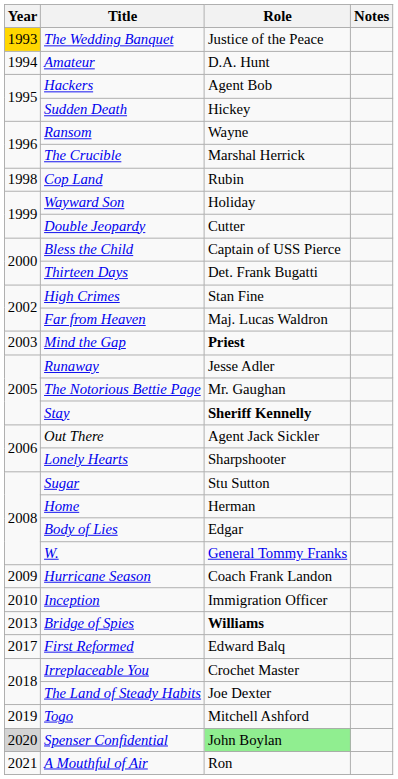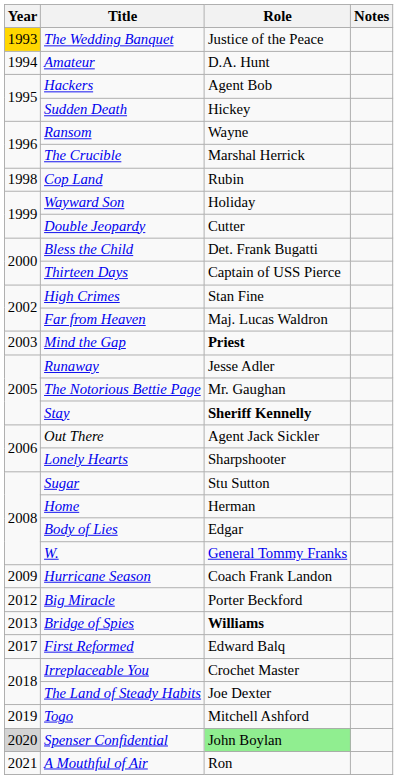 <table class="wikitable sortable">
 <tr>
 <th>Year</th>
 <th>Title</th>
 <th>Role</th>
 <th class="unsortable">Notes</th>
 </tr>
 <tr>
 <td style="background: gold;">1993</td>
 <td><em><a href='#'>The Wedding Banquet</a></em></td>
 <td>Justice of the Peace</td>
 <td></td>
 </tr>
 <tr>
 <td>1994</td>
 <td><em><a href='#'>Amateur</a></em></td>
 <td>D.A. Hunt</td>
 <td></td>
 </tr>
 <tr>
 <td rowspan=2>1995</td>
 <td><em><a href='#'>Hackers</a></em></td>
 <td>Agent Bob</td>
 <td></td>
 </tr>
 <tr>
 <td><em><a href='#'>Sudden Death</a></em></td>
 <td>Hickey</td>
 <td></td>
 </tr>
 <tr>
 <td rowspan=2>1996</td>
 <td><em><a href='#'>Ransom</a></em></td>
 <td>Wayne</td>
 <td></td>
 </tr>
 <tr>
 <td><em><a href='#'>The Crucible</a></em></td>
 <td>Marshal Herrick</td>
 <td></td>
 </tr>
 <tr>
 <td>1998</td>
 <td><em><a href='#'>Cop Land</a></em></td>
 <td>Rubin</td>
 <td></td>
 </tr>
 <tr>
 <td rowspan=2>1999</td>
 <td><em><a href='#'>Wayward Son</a></em></td>
 <td>Holiday</td>
 <td></td>
 </tr>
 <tr>
 <td><em><a href='#'>Double Jeopardy</a></em></td>
 <td>Cutter</td>
 <td></td>
 </tr>
 <tr>
 <td rowspan=2>2000</td>
 <td><em><a href='#'>Bless the Child</a></em></td>
-<td>Captain of USS Pierce</td>
+<td>Det. Frank Bugatti</td>
 <td></td>
 </tr>
 <tr>
 <td><em><a href='#'>Thirteen Days</a></em></td>
-<td>Det. Frank Bugatti</td>
+<td>Captain of USS Pierce</td>
 <td></td>
 </tr>
 <tr>
 <td rowspan=2>2002</td>
 <td><em><a href='#'>High Crimes</a></em></td>
 <td>Stan Fine</td>
 <td></td>
 </tr>
 <tr>
 <td><em><a href='#'>Far from Heaven</a></em></td>
 <td>Maj. Lucas Waldron</td>
 <td></td>
 </tr>
 <tr>
 <td>2003</td>
 <td><em><a href='#'>Mind the Gap</a></em></td>
 <td><strong>Priest</strong></td>
 <td></td>
 </tr>
 <tr>
 <td rowspan=3>2005</td>
 <td><em><a href='#'>Runaway</a></em></td>
 <td>Jesse Adler</td>
 <td></td>
 </tr>
 <tr>
 <td><em><a href='#'>The Notorious Bettie Page</a></em></td>
 <td>Mr. Gaughan</td>
 <td></td>
 </tr>
 <tr>
 <td><em><a href='#'>Stay</a></em></td>
 <td><strong>Sheriff Kennelly</strong></td>
 <td></td>
 </tr>
 <tr>
 <td rowspan=2>2006</td>
 <td><em>Out There</em></td>
 <td>Agent Jack Sickler</td>
 <td></td>
 </tr>
 <tr>
 <td><em><a href='#'>Lonely Hearts</a></em></td>
 <td>Sharpshooter</td>
 <td></td>
 </tr>
 <tr>
 <td rowspan=4>2008</td>
 <td><em><a href='#'>Sugar</a></em></td>
 <td>Stu Sutton</td>
 <td></td>
 </tr>
 <tr>
 <td><em><a href='#'>Home</a></em></td>
 <td>Herman</td>
 <td></td>
 </tr>
 <tr>
 <td><em><a href='#'>Body of Lies</a></em></td>
 <td>Edgar</td>
 <td></td>
 </tr>
 <tr>
 <td><em><a href='#'>W.</a></em></td>
 <td><a href='#'>General Tommy Franks</a></td>
 <td></td>
 </tr>
 <tr>
 <td>2009</td>
 <td><em><a href='#'>Hurricane Season</a></em></td>
 <td>Coach Frank Landon</td>
 <td></td>
 </tr>
 <tr>
-<td>2010</td>
-<td><em><a href='#'>Inception</a></em></td>
-<td>Immigration Officer</td>
+<td>2012</td>
+<td><em><a href='#'>Big Miracle</a></em></td>
+<td>Porter Beckford</td>
 <td></td>
 </tr>
 <tr>
 <td>2013</td>
 <td><em><a href='#'>Bridge of Spies</a></em></td>
 <td><strong>Williams</strong></td>
 <td></td>
 </tr>
 <tr>
 <td>2017</td>
 <td><em><a href='#'>First Reformed</a></em></td>
 <td>Edward Balq</td>
 <td></td>
 </tr>
 <tr>
 <td rowspan=2>2018</td>
 <td><em><a href='#'>Irreplaceable You</a></em></td>
 <td>Crochet Master</td>
 <td></td>
 </tr>
 <tr>
 <td><em><a href='#'>The Land of Steady Habits</a></em></td>
 <td>Joe Dexter</td>
 <td></td>
 </tr>
 <tr>
 <td>2019</td>
 <td><em><a href='#'>Togo</a></em></td>
 <td>Mitchell Ashford</td>
 <td></td>
 </tr>
 <tr>
 <td style="background: lightgrey;">2020</td>
 <td><em><a href='#'>Spenser Confidential</a></em></td>
 <td style="background: lightgreen;">John Boylan</td>
 <td></td>
 </tr>
 <tr>
 <td>2021</td>
 <td><em><a href='#'>A Mouthful of Air</a></em></td>
 <td>Ron</td>
 <td></td>
 </tr>
 </table>
